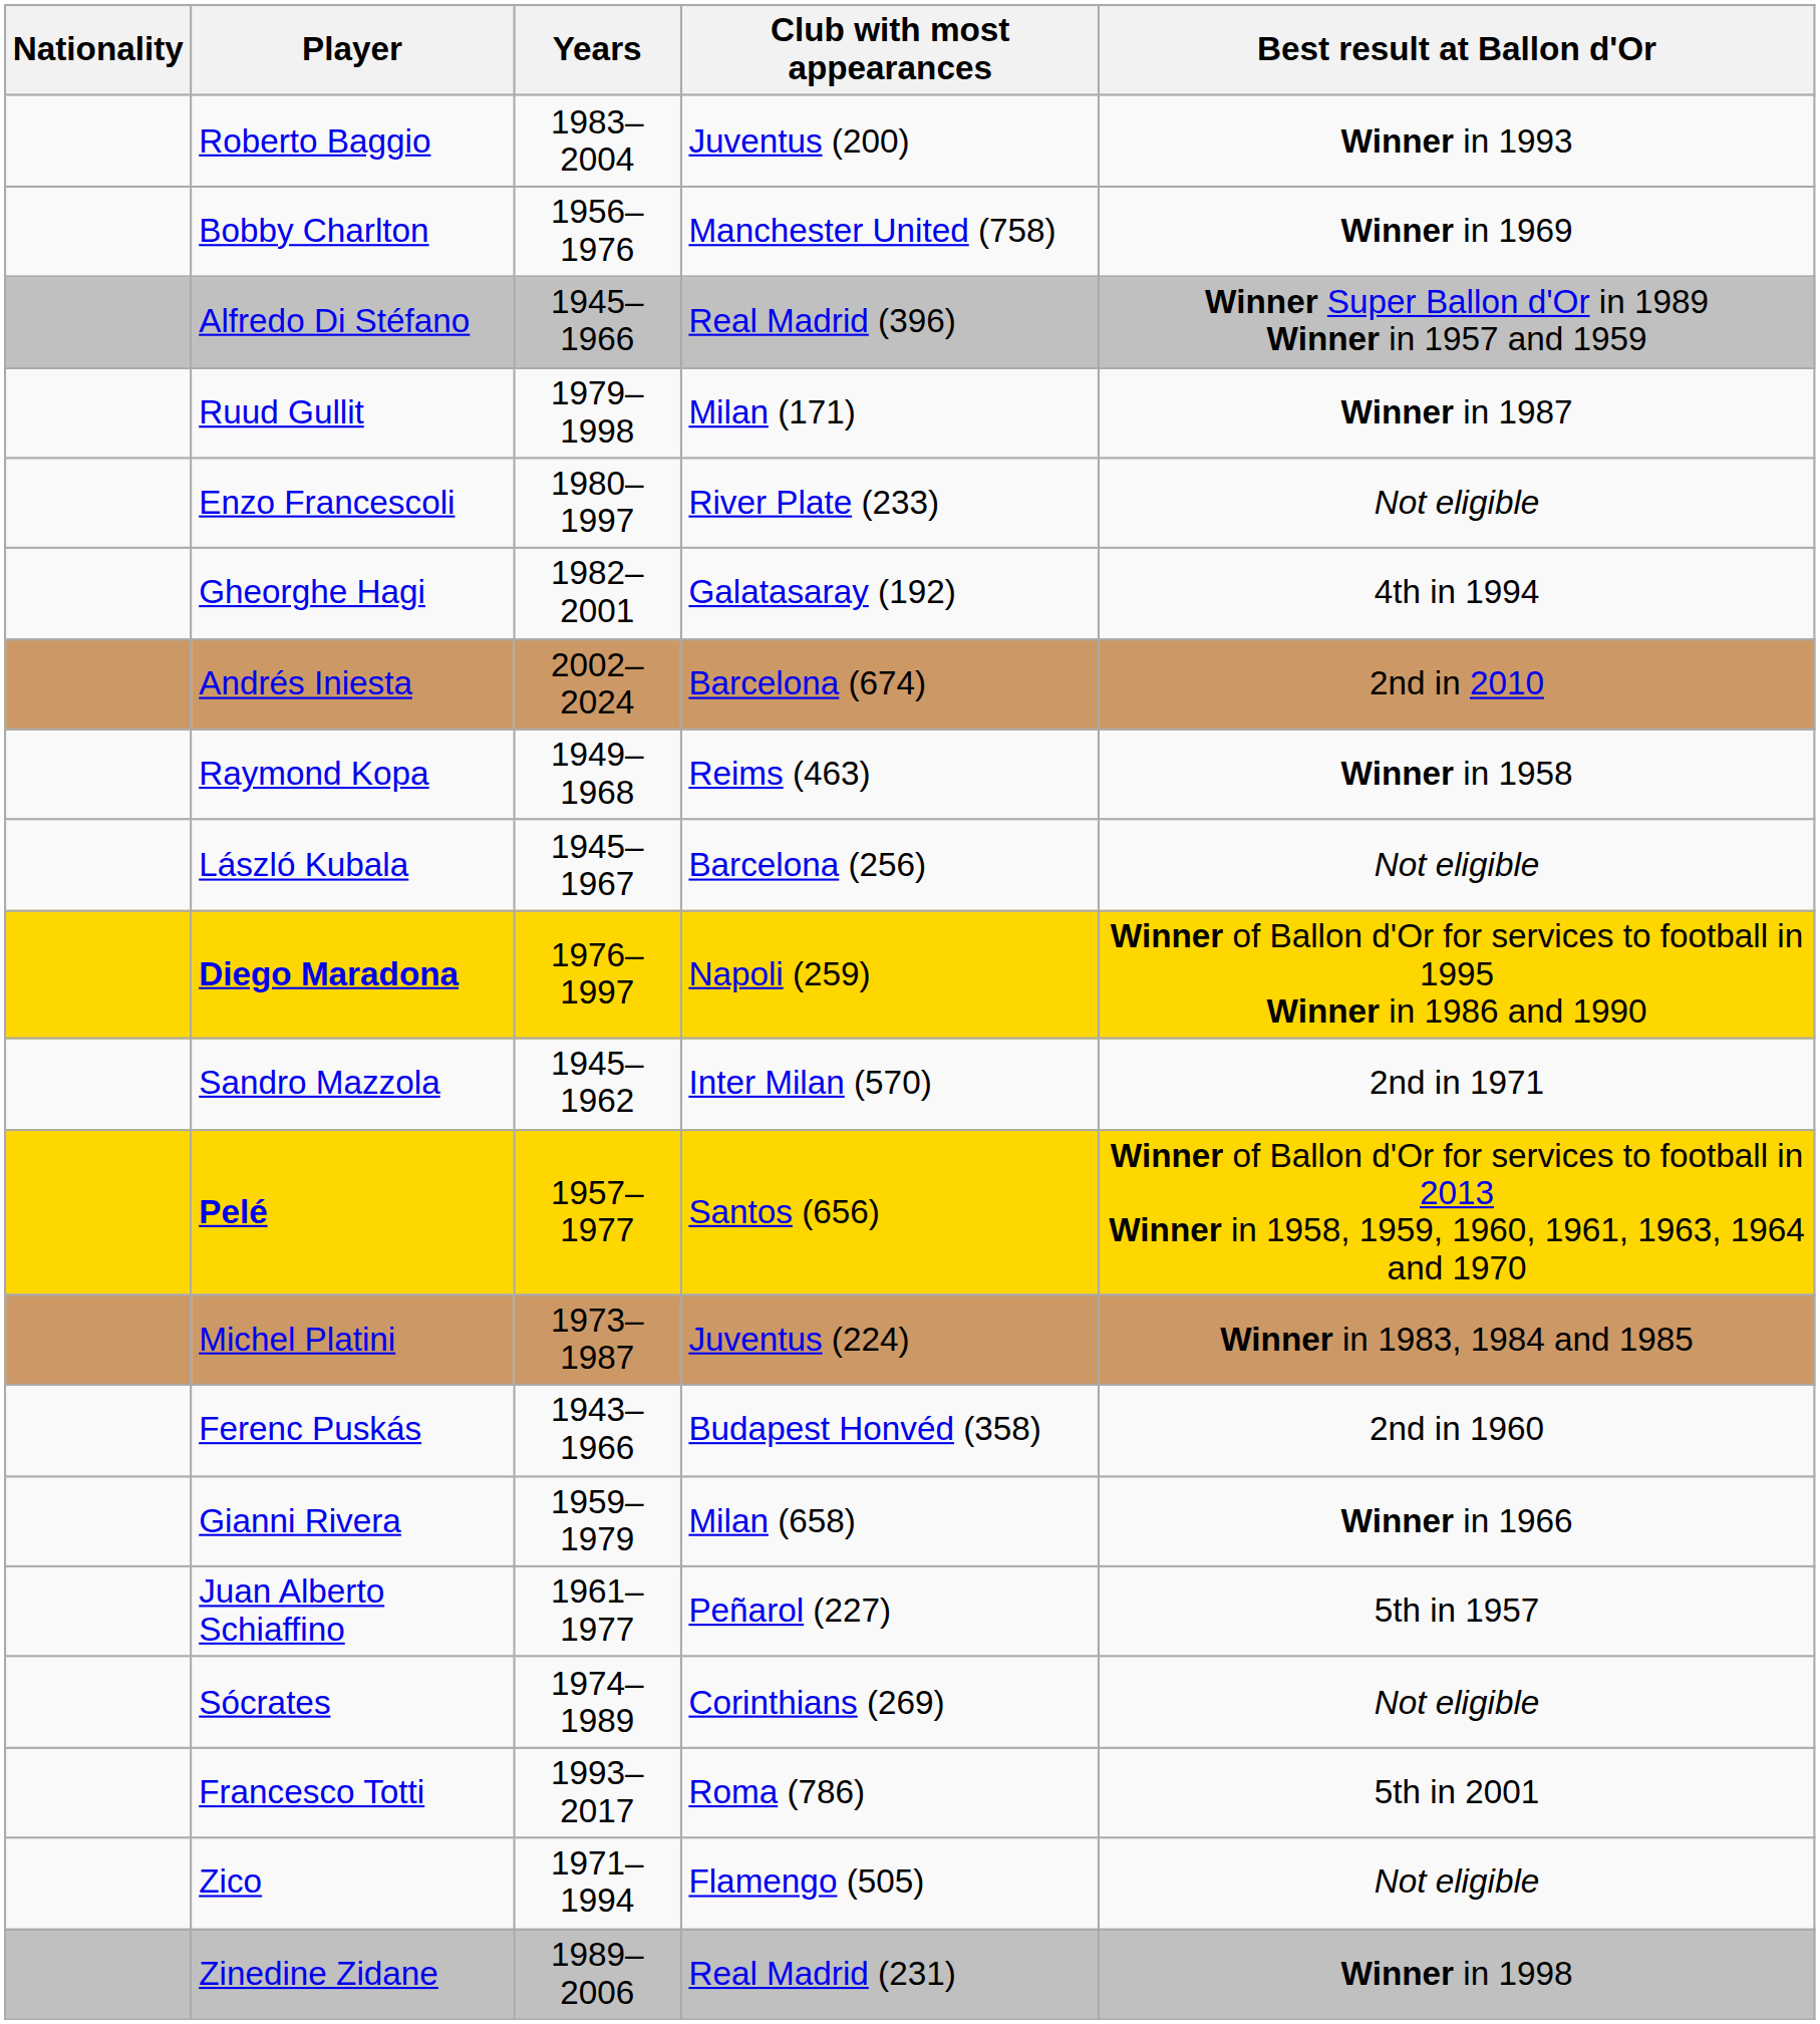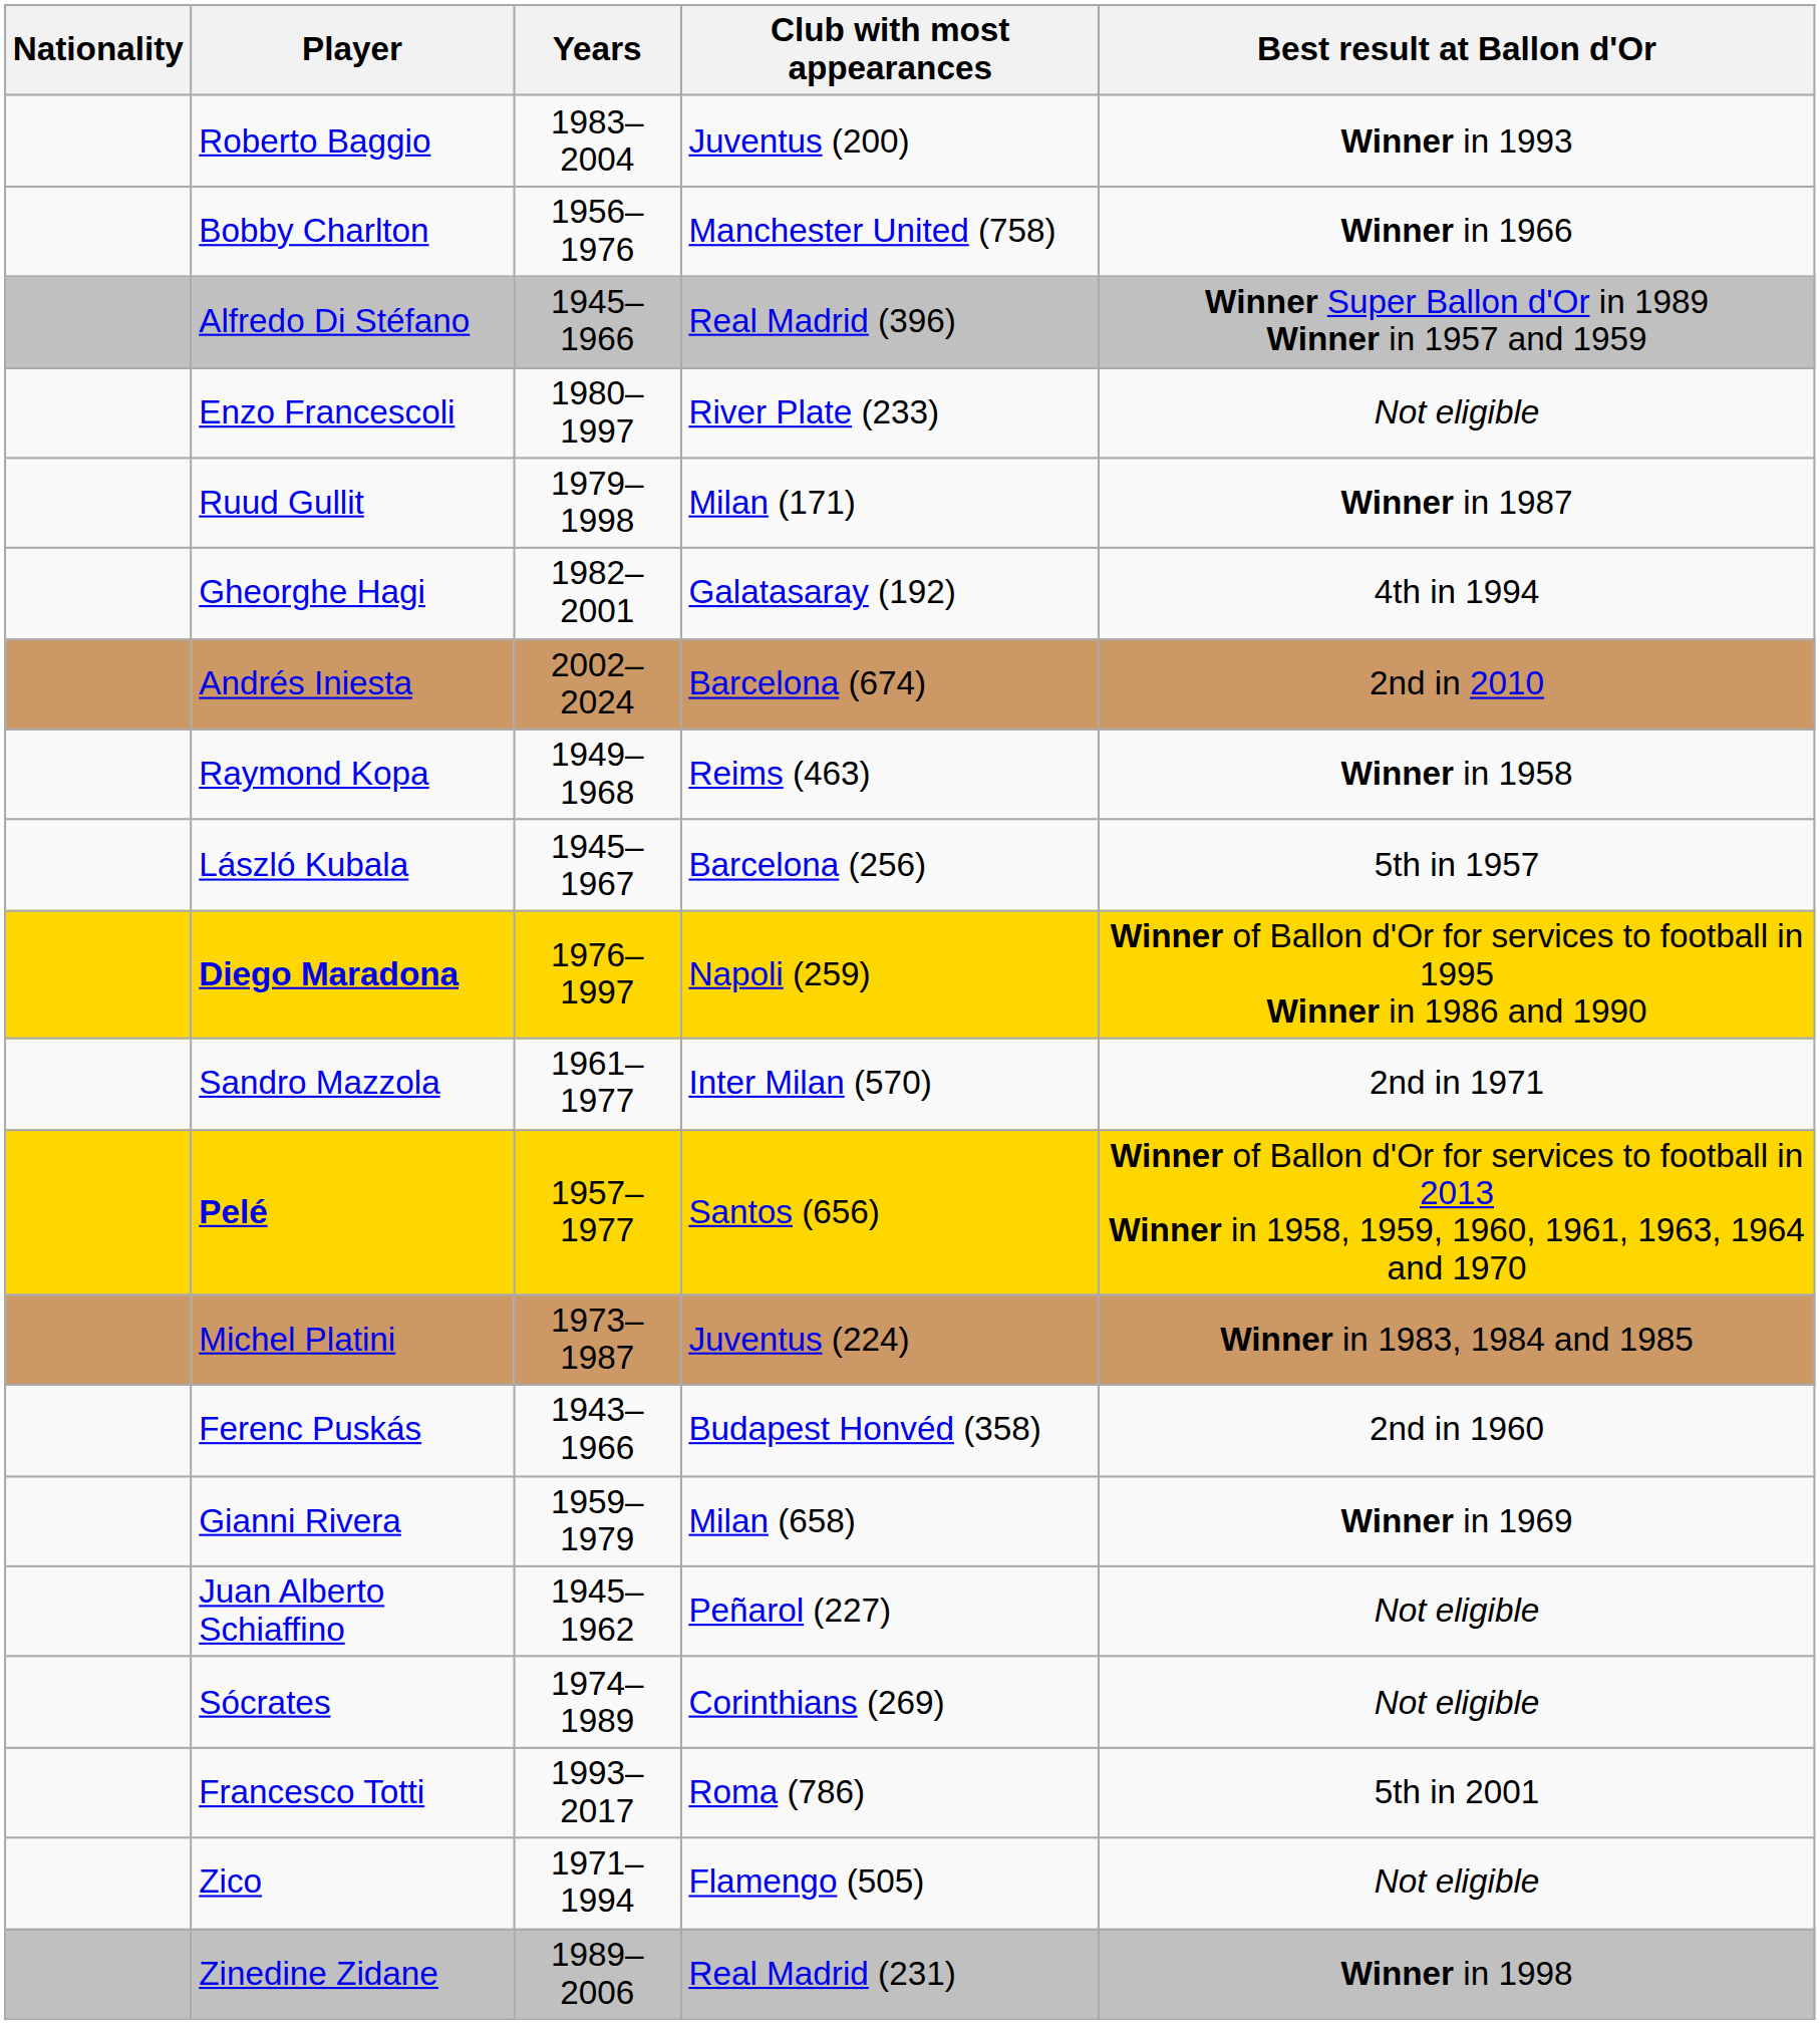 <table class="wikitable">
 <tr>
 <th>Nationality</th>
 <th>Player</th>
 <th>Years</th>
 <th>Club with most appearances</th>
 <th>Best result at Ballon d'Or</th>
 </tr>
 <tr>
 <td align="center"></td>
 <td><a href='#'>Roberto Baggio</a></td>
 <td align="center">1983–2004</td>
 <td align="left"> <a href='#'>Juventus</a> (200)</td>
 <td align="center"><strong>Winner</strong> in 1993</td>
 </tr>
 <tr>
 <td align="center"></td>
 <td><a href='#'>Bobby Charlton</a></td>
 <td align="center">1956–1976</td>
 <td align="left"> <a href='#'>Manchester United</a> (758)</td>
-<td align="center"><strong>Winner</strong> in 1969</td>
+<td align="center"><strong>Winner</strong> in 1966</td>
 </tr>
 <tr>
 <td align="center" style="background-color: silver"></td>
 <td scope=col style="background-color: silver"><a href='#'>Alfredo Di Stéfano</a></td>
 <td align="center" style="background-color: silver">1945–1966</td>
 <td align="left" style="background-color: silver"> <a href='#'>Real Madrid</a> (396)</td>
 <td align="center" style="background-color: silver"><strong>Winner</strong> <a href='#'>Super Ballon d'Or</a> in 1989<br><strong>Winner</strong> in 1957 and 1959</td>
 </tr>
 <tr>
 <td align="center"></td>
+<td><a href='#'>Enzo Francescoli</a></td>
+<td align="center">1980–1997</td>
+<td align="left"> <a href='#'>River Plate</a> (233)</td>
+<td align="center"><em>Not eligible</em></td>
+</tr>
+<tr>
+<td align="center"></td>
 <td><a href='#'>Ruud Gullit</a></td>
 <td align="center">1979–1998</td>
 <td align="left"> <a href='#'>Milan</a> (171)</td>
 <td align="center"><strong>Winner</strong> in 1987</td>
-</tr>
-<tr>
-<td align="center"></td>
-<td><a href='#'>Enzo Francescoli</a></td>
-<td align="center">1980–1997</td>
-<td align="left"> <a href='#'>River Plate</a> (233)</td>
-<td align="center"><em>Not eligible</em></td>
 </tr>
 <tr>
 <td align="center"></td>
 <td><a href='#'>Gheorghe Hagi</a></td>
 <td align="center">1982–2001</td>
 <td align="left"> <a href='#'>Galatasaray</a> (192)</td>
 <td align="center">4th in 1994</td>
 </tr>
 <tr>
 <td align="center" style="background-color: #cc9966"></td>
 <td scope=col style="background-color: #cc9966"><a href='#'>Andrés Iniesta</a></td>
 <td align="center" style="background-color: #cc9966">2002–2024</td>
 <td align="left" style="background-color: #cc9966"> <a href='#'>Barcelona</a> (674)</td>
 <td align="center" style="background-color: #cc9966">2nd in <a href='#'>2010</a></td>
 </tr>
 <tr>
 <td align="center"></td>
 <td><a href='#'>Raymond Kopa</a></td>
 <td align="center">1949–1968</td>
 <td align="left"> <a href='#'>Reims</a> (463)</td>
 <td align="center"><strong>Winner</strong> in 1958</td>
 </tr>
 <tr>
 <td align="center"></td>
 <td><a href='#'>László Kubala</a></td>
 <td align="center">1945–1967</td>
 <td align="left"> <a href='#'>Barcelona</a> (256)</td>
-<td align="center"><em>Not eligible</em></td>
+<td align="center">5th in 1957</td>
 </tr>
 <tr>
 <td align="center" style="background-color: gold"></td>
 <td style="background-color: gold"><strong><a href='#'>Diego Maradona</a></strong></td>
 <td align="center" style="background-color: gold">1976–1997</td>
 <td align="left" style="background-color: gold"> <a href='#'>Napoli</a> (259)</td>
 <td align="center" style="background-color: gold"><strong>Winner</strong> of Ballon d'Or for services to football in 1995<br><strong>Winner</strong> in 1986 and 1990</td>
 </tr>
 <tr>
 <td align="center"></td>
 <td><a href='#'>Sandro Mazzola</a></td>
-<td align="center">1945–1962</td>
+<td align="center">1961–1977</td>
 <td align="left"> <a href='#'>Inter Milan</a> (570)</td>
 <td align="center">2nd in 1971</td>
 </tr>
 <tr>
 <td align="center" style="background-color: gold"></td>
 <td style="background-color: gold"><strong><a href='#'>Pelé</a></strong></td>
 <td align="center" style="background-color: gold">1957–1977</td>
 <td align="left" style="background-color: gold"> <a href='#'>Santos</a> (656)</td>
 <td align="center" style="background-color: gold"><strong>Winner</strong> of Ballon d'Or for services to football in <a href='#'>2013</a><br><strong>Winner</strong> in 1958, 1959, 1960, 1961, 1963, 1964 and 1970</td>
 </tr>
 <tr>
 <td align="center" style="background-color: #cc9966"></td>
 <td scope=col style="background-color: #cc9966"><a href='#'>Michel Platini</a></td>
 <td align="center" style="background-color: #cc9966">1973–1987</td>
 <td align="left" style="background-color: #cc9966"> <a href='#'>Juventus</a> (224)</td>
 <td align="center" style="background-color: #cc9966"><strong>Winner</strong> in 1983, 1984 and 1985</td>
 </tr>
 <tr>
 <td align="center"></td>
 <td><a href='#'>Ferenc Puskás</a></td>
 <td align="center">1943–1966</td>
 <td align="left"> <a href='#'>Budapest Honvéd</a> (358)</td>
 <td align="center">2nd in 1960</td>
 </tr>
 <tr>
 <td align="center"></td>
 <td><a href='#'>Gianni Rivera</a></td>
 <td align="center">1959–1979</td>
 <td align="left"> <a href='#'>Milan</a> (658)</td>
-<td align="center"><strong>Winner</strong> in 1966</td>
+<td align="center"><strong>Winner</strong> in 1969</td>
 </tr>
 <tr>
 <td align="center"></td>
 <td><a href='#'>Juan Alberto Schiaffino</a></td>
-<td align="center">1961–1977</td>
+<td align="center">1945–1962</td>
 <td align="left"> <a href='#'>Peñarol</a> (227)</td>
-<td align="center">5th in 1957</td>
+<td align="center"><em>Not eligible</em></td>
 </tr>
 <tr>
 <td align="center"></td>
 <td><a href='#'>Sócrates</a></td>
 <td align="center">1974–1989</td>
 <td align="left"> <a href='#'>Corinthians</a> (269)</td>
 <td align="center"><em>Not eligible</em></td>
 </tr>
 <tr>
 <td align="center"></td>
 <td><a href='#'>Francesco Totti</a></td>
 <td align="center">1993–2017</td>
 <td align="left"> <a href='#'>Roma</a> (786)</td>
 <td align="center">5th in 2001</td>
 </tr>
 <tr>
 <td align="center"></td>
 <td><a href='#'>Zico</a></td>
 <td align="center">1971–1994</td>
 <td align="left"> <a href='#'>Flamengo</a> (505)</td>
 <td align="center"><em>Not eligible</em></td>
 </tr>
 <tr>
 <td align="center" style="background-color: silver"></td>
 <td scope=col style="background-color: silver"><a href='#'>Zinedine Zidane</a></td>
 <td align="center" style="background-color: silver">1989–2006</td>
 <td align="left" style="background-color: silver"> <a href='#'>Real Madrid</a> (231)</td>
 <td align="center" style="background-color: silver"><strong>Winner</strong> in 1998</td>
 </tr>
 </table>
